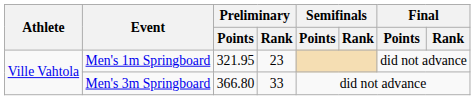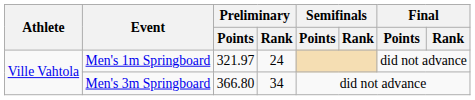 <table class=wikitable style="font-size:90%">
 <tr>
 <th rowspan="2">Athlete</th>
 <th rowspan="2">Event</th>
 <th colspan="2">Preliminary</th>
 <th colspan="2">Semifinals</th>
 <th colspan="2">Final</th>
 </tr>
 <tr>
 <th>Points</th>
 <th>Rank</th>
 <th>Points</th>
 <th>Rank</th>
 <th>Points</th>
 <th>Rank</th>
 </tr>
 <tr>
 <td rowspan="2"><a href='#'>Ville Vahtola</a></td>
 <td><a href='#'>Men's 1m Springboard</a></td>
-<td align=center>321.95</td>
-<td align=center>23</td>
+<td align=center>321.97</td>
+<td align=center>24</td>
 <td colspan= 2 bgcolor="wheat"></td>
 <td align=center colspan=2>did not advance</td>
 </tr>
 <tr>
 <td><a href='#'>Men's 3m Springboard</a></td>
 <td align=center>366.80</td>
-<td align=center>33</td>
+<td align=center>34</td>
 <td align=center colspan=4>did not advance</td>
 </tr>
 </table>
